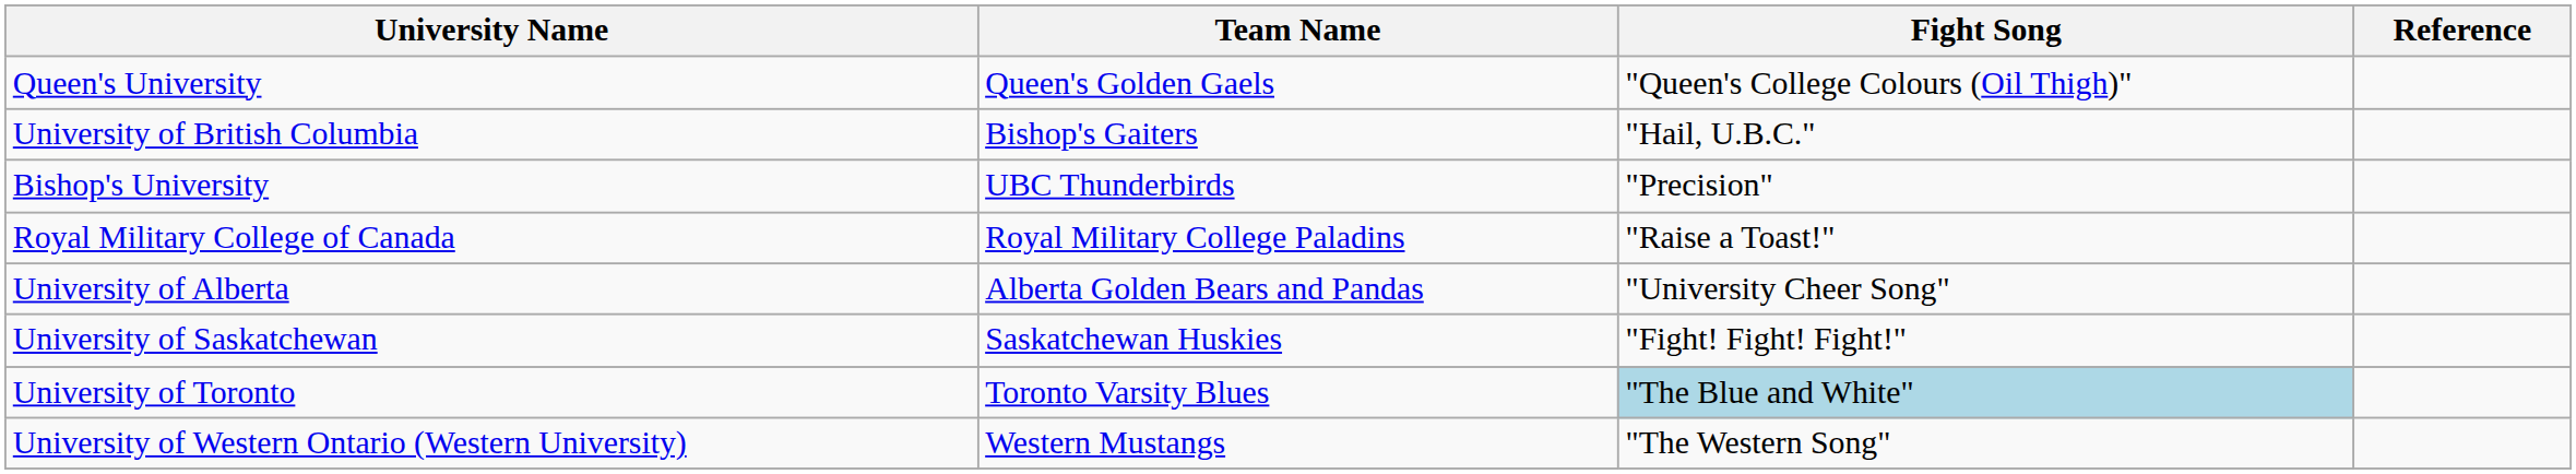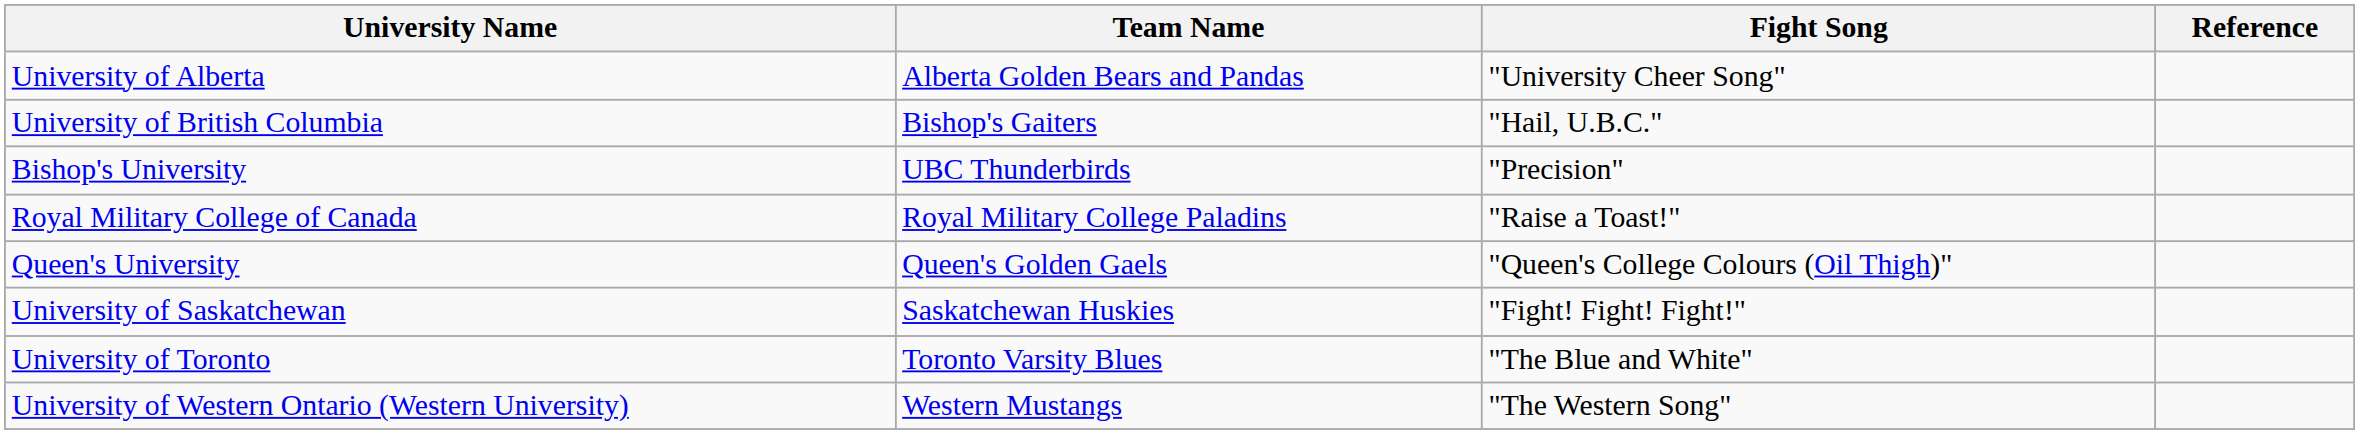 <table class="sortable wikitable" style="width:100%;">
 <tr>
 <th>University Name</th>
 <th>Team Name</th>
 <th>Fight Song</th>
 <th>Reference</th>
 </tr>
 <tr>
-<td><a href='#'>Queen's University</a></td>
-<td><a href='#'>Queen's Golden Gaels</a></td>
-<td>"Queen's College Colours (<a href='#'>Oil Thigh</a>)"</td>
+<td><a href='#'>University of Alberta</a></td>
+<td><a href='#'>Alberta Golden Bears and Pandas</a></td>
+<td>"University Cheer Song"</td>
 <td></td>
 </tr>
 <tr>
 <td><a href='#'>University of British Columbia</a></td>
 <td><a href='#'>Bishop's Gaiters</a></td>
 <td>"Hail, U.B.C."</td>
 <td></td>
 </tr>
 <tr>
 <td><a href='#'>Bishop's University</a></td>
 <td><a href='#'>UBC Thunderbirds</a></td>
 <td>"Precision"</td>
 <td></td>
 </tr>
 <tr>
 <td><a href='#'>Royal Military College of Canada</a></td>
 <td><a href='#'>Royal Military College Paladins</a></td>
 <td>"Raise a Toast!"</td>
 <td></td>
 </tr>
 <tr>
-<td><a href='#'>University of Alberta</a></td>
-<td><a href='#'>Alberta Golden Bears and Pandas</a></td>
-<td>"University Cheer Song"</td>
+<td><a href='#'>Queen's University</a></td>
+<td><a href='#'>Queen's Golden Gaels</a></td>
+<td>"Queen's College Colours (<a href='#'>Oil Thigh</a>)"</td>
 <td></td>
 </tr>
 <tr>
 <td><a href='#'>University of Saskatchewan</a></td>
 <td><a href='#'>Saskatchewan Huskies</a></td>
 <td>"Fight! Fight! Fight!"</td>
 <td></td>
 </tr>
 <tr>
 <td><a href='#'>University of Toronto</a></td>
 <td><a href='#'>Toronto Varsity Blues</a></td>
-<td style="background: lightblue;">"The Blue and White"</td>
+<td>"The Blue and White"</td>
 <td></td>
 </tr>
 <tr>
 <td><a href='#'>University of Western Ontario (Western University)</a></td>
 <td><a href='#'>Western Mustangs</a></td>
 <td>"The Western Song"</td>
 <td></td>
 </tr>
 </table>
